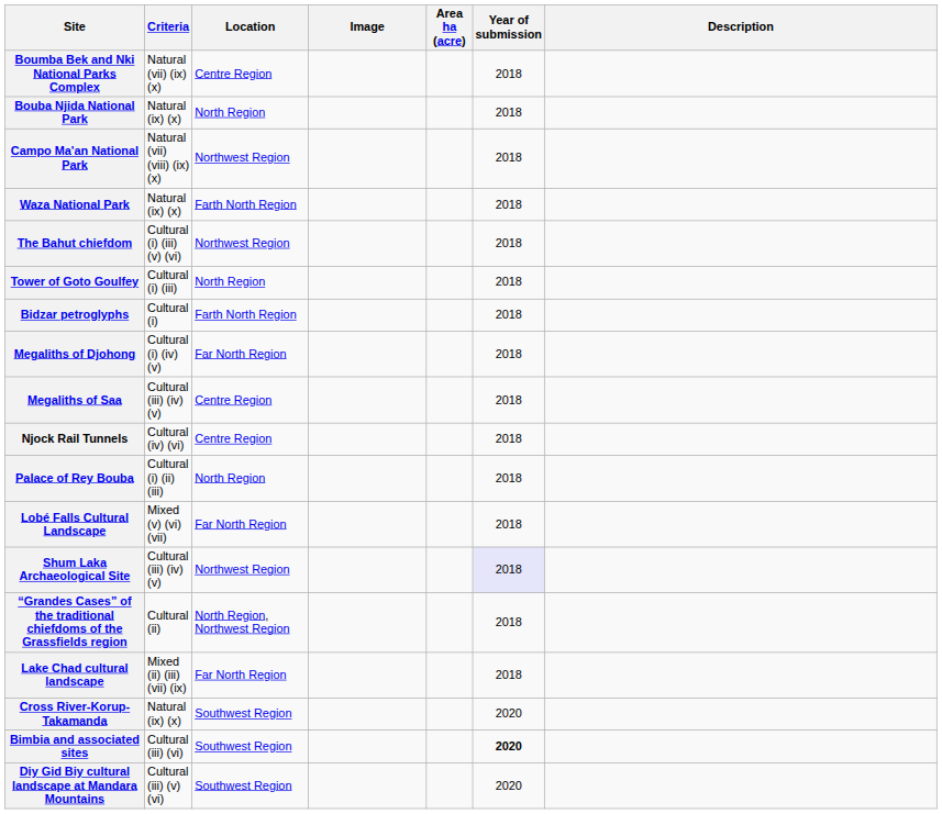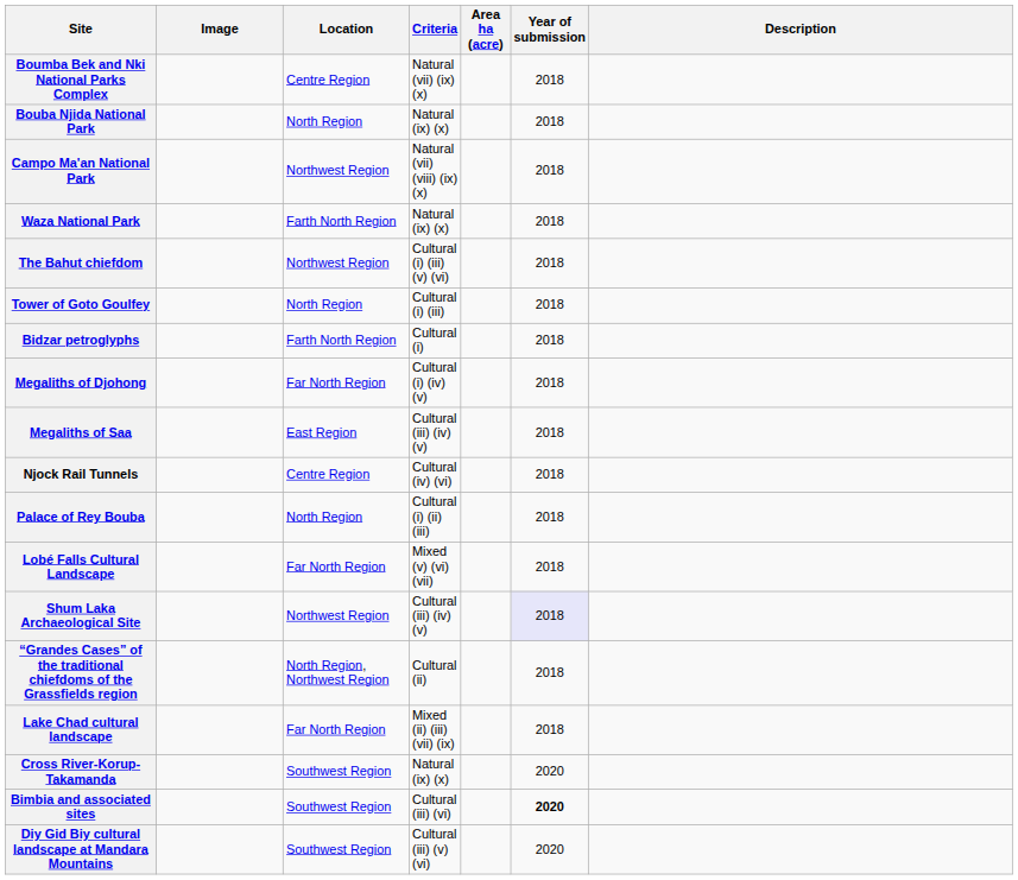 <table class="wikitable sortable">
 <tr>
 <th scope="col" style="width:15%;">Site</th>
+<th scope="col" class="unsortable" style="width:150px;">Image</th>
+<th scope="col" style="width:12.5%;">Location</th>
 <th scope="row" style="width:5%;"><a href='#'>Criteria</a></th>
-<th scope="col" style="width:12.5%;">Location</th>
-<th scope="col" class="unsortable" style="width:150px;">Image</th>
 <th scope="col" style="width:5%;">Area<br><a href='#'>ha</a> (<a href='#'>acre</a>)<br></th>
 <th scope="col" style="width:5%;">Year of submission</th>
 <th scope="col" class="unsortable">Description</th>
 </tr>
 <tr>
 <th scope="row"><a href='#'>Boumba Bek and Nki National Parks Complex</a></th>
+<td></td>
+<td><a href='#'>Centre Region</a>  <small></small></td>
 <td>Natural (vii) (ix) (x)</td>
-<td><a href='#'>Centre Region</a>  <small></small></td>
-<td></td>
 <td></td>
 <td align="center">2018</td>
 <td></td>
 </tr>
 <tr>
 <th scope="row"><a href='#'>Bouba Njida National Park</a></th>
+<td></td>
+<td><a href='#'>North Region</a> <small></small></td>
 <td>Natural (ix) (x)</td>
-<td><a href='#'>North Region</a> <small></small></td>
-<td></td>
 <td></td>
 <td align="center">2018</td>
 <td></td>
 </tr>
 <tr>
 <th scope="row"><a href='#'>Campo Ma'an National Park</a></th>
+<td></td>
+<td><a href='#'>Northwest Region</a>  <small></small></td>
 <td>Natural (vii) (viii) (ix) (x)</td>
-<td><a href='#'>Northwest Region</a>  <small></small></td>
-<td></td>
 <td></td>
 <td align="center">2018</td>
 <td></td>
 </tr>
 <tr>
 <th scope="row"><a href='#'>Waza National Park</a></th>
+<td></td>
+<td><a href='#'>Farth North Region</a> <small></small></td>
 <td>Natural (ix) (x)</td>
-<td><a href='#'>Farth North Region</a> <small></small></td>
-<td></td>
 <td></td>
 <td align="center">2018</td>
 <td></td>
 </tr>
 <tr>
 <th scope="row"><a href='#'>The Bahut chiefdom</a></th>
+<td></td>
+<td><a href='#'>Northwest Region</a>  <small></small></td>
 <td>Cultural (i) (iii) (v) (vi)</td>
-<td><a href='#'>Northwest Region</a>  <small></small></td>
-<td></td>
 <td></td>
 <td align="center">2018</td>
 <td></td>
 </tr>
 <tr>
 <th scope="row"><a href='#'>Tower of Goto Goulfey</a></th>
+<td></td>
+<td><a href='#'>North Region</a>  <small></small></td>
 <td>Cultural (i) (iii)</td>
-<td><a href='#'>North Region</a>  <small></small></td>
-<td></td>
 <td></td>
 <td align="center">2018</td>
 <td></td>
 </tr>
 <tr>
 <th scope="row"><a href='#'>Bidzar petroglyphs</a></th>
+<td></td>
+<td><a href='#'>Farth North Region</a>  <small></small></td>
 <td>Cultural (i)</td>
-<td><a href='#'>Farth North Region</a>  <small></small></td>
-<td></td>
 <td></td>
 <td align="center">2018</td>
 <td></td>
 </tr>
 <tr>
 <th scope="row"><a href='#'>Megaliths of Djohong</a></th>
+<td></td>
+<td><a href='#'>Far North Region</a> <small></small></td>
 <td>Cultural (i) (iv) (v)</td>
-<td><a href='#'>Far North Region</a> <small></small></td>
-<td></td>
 <td></td>
 <td align="center">2018</td>
 <td></td>
 </tr>
 <tr>
 <th scope="row"><a href='#'>Megaliths of Saa</a></th>
+<td></td>
+<td><a href='#'>East Region</a> <small></small></td>
 <td>Cultural (iii) (iv) (v)</td>
-<td><a href='#'>Centre Region</a>  <small></small></td>
-<td></td>
 <td></td>
 <td align="center">2018</td>
 <td></td>
 </tr>
 <tr>
 <th scope="row">Njock Rail Tunnels</th>
+<td></td>
+<td><a href='#'>Centre Region</a>  <small></small></td>
 <td>Cultural (iv) (vi)</td>
-<td><a href='#'>Centre Region</a>  <small></small></td>
-<td></td>
 <td></td>
 <td align="center">2018</td>
 <td></td>
 </tr>
 <tr>
 <th scope="row"><a href='#'>Palace of Rey Bouba</a></th>
+<td></td>
+<td><a href='#'>North Region</a>  <small></small></td>
 <td>Cultural (i) (ii) (iii)</td>
-<td><a href='#'>North Region</a>  <small></small></td>
-<td></td>
 <td></td>
 <td align="center">2018</td>
 <td></td>
 </tr>
 <tr>
 <th scope="row"><a href='#'>Lobé Falls Cultural Landscape</a></th>
+<td></td>
+<td><a href='#'>Far North Region</a> <small></small></td>
 <td>Mixed (v) (vi) (vii)</td>
-<td><a href='#'>Far North Region</a> <small></small></td>
-<td></td>
 <td></td>
 <td align="center">2018</td>
 <td></td>
 </tr>
 <tr>
 <th scope="row"><a href='#'>Shum Laka Archaeological Site</a></th>
+<td></td>
+<td><a href='#'>Northwest Region</a>  <small></small></td>
 <td>Cultural (iii) (iv) (v)</td>
-<td><a href='#'>Northwest Region</a>  <small></small></td>
-<td></td>
 <td></td>
 <td align="center" style="background: lavender;">2018</td>
 <td></td>
 </tr>
 <tr>
 <th scope="row"><a href='#'>“Grandes Cases” of the traditional chiefdoms of the Grassfields region</a></th>
+<td></td>
+<td><a href='#'>North Region</a>,  <a href='#'>Northwest Region</a>  <small></small></td>
 <td>Cultural (ii)</td>
-<td><a href='#'>North Region</a>,  <a href='#'>Northwest Region</a>  <small></small></td>
-<td></td>
 <td></td>
 <td align="center">2018</td>
 <td></td>
 </tr>
 <tr>
 <th scope="row"><a href='#'>Lake Chad cultural landscape</a></th>
+<td></td>
+<td><a href='#'>Far North Region</a> <small></small></td>
 <td>Mixed (ii) (iii) (vii) (ix)</td>
-<td><a href='#'>Far North Region</a> <small></small></td>
-<td></td>
 <td></td>
 <td align="center">2018</td>
 <td></td>
 </tr>
 <tr>
 <th scope="row"><a href='#'>Cross River-Korup-Takamanda</a></th>
+<td></td>
+<td><a href='#'>Southwest Region</a> <small></small></td>
 <td>Natural (ix) (x)</td>
-<td><a href='#'>Southwest Region</a> <small></small></td>
-<td></td>
 <td></td>
 <td align="center">2020</td>
 <td></td>
 </tr>
 <tr>
 <th scope="row"><a href='#'>Bimbia and associated sites</a></th>
+<td></td>
+<td><a href='#'>Southwest Region</a> <small></small></td>
 <td>Cultural (iii) (vi)</td>
-<td><a href='#'>Southwest Region</a> <small></small></td>
-<td></td>
 <td></td>
 <td align="center"><strong>2020</strong></td>
 <td></td>
 </tr>
 <tr>
 <th scope="row"><a href='#'>Diy Gid Biy cultural landscape at Mandara Mountains</a></th>
+<td></td>
+<td><a href='#'>Southwest Region</a> <small></small></td>
 <td>Cultural (iii) (v) (vi)</td>
-<td><a href='#'>Southwest Region</a> <small></small></td>
-<td></td>
 <td></td>
 <td align="center">2020</td>
 <td></td>
 </tr>
 </table>
